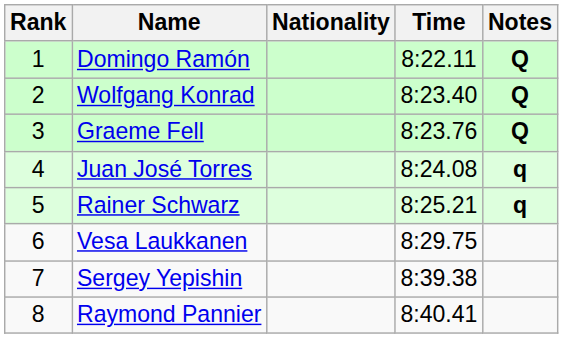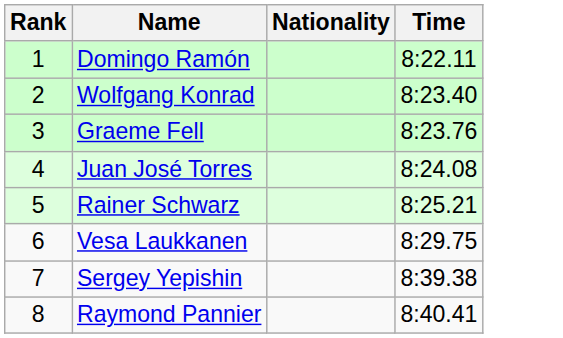 <table class="wikitable sortable" style="text-align:center">
 <tr>
 <th>Rank</th>
 <th>Name</th>
 <th>Nationality</th>
 <th>Time</th>
-<th>Notes</th>
 </tr>
 <tr bgcolor=ccffcc>
 <td>1</td>
 <td align=left><a href='#'>Domingo Ramón</a></td>
 <td align=left></td>
 <td>8:22.11</td>
-<td><strong>Q</strong></td>
 </tr>
 <tr bgcolor=ccffcc>
 <td>2</td>
 <td align=left><a href='#'>Wolfgang Konrad</a></td>
 <td align=left></td>
 <td>8:23.40</td>
-<td><strong>Q</strong></td>
 </tr>
 <tr bgcolor=ccffcc>
 <td>3</td>
 <td align=left><a href='#'>Graeme Fell</a></td>
 <td align=left></td>
 <td>8:23.76</td>
-<td><strong>Q</strong></td>
 </tr>
 <tr bgcolor=ddffdd>
 <td>4</td>
 <td align=left><a href='#'>Juan José Torres</a></td>
 <td align=left></td>
 <td>8:24.08</td>
-<td><strong>q</strong></td>
 </tr>
 <tr bgcolor=ddffdd>
 <td>5</td>
 <td align=left><a href='#'>Rainer Schwarz</a></td>
 <td align=left></td>
 <td>8:25.21</td>
-<td><strong>q</strong></td>
 </tr>
 <tr>
 <td>6</td>
 <td align=left><a href='#'>Vesa Laukkanen</a></td>
 <td align=left></td>
 <td>8:29.75</td>
-<td></td>
 </tr>
 <tr>
 <td>7</td>
 <td align=left><a href='#'>Sergey Yepishin</a></td>
 <td align=left></td>
 <td>8:39.38</td>
-<td></td>
 </tr>
 <tr>
 <td>8</td>
 <td align=left><a href='#'>Raymond Pannier</a></td>
 <td align=left></td>
 <td>8:40.41</td>
-<td></td>
 </tr>
 </table>
